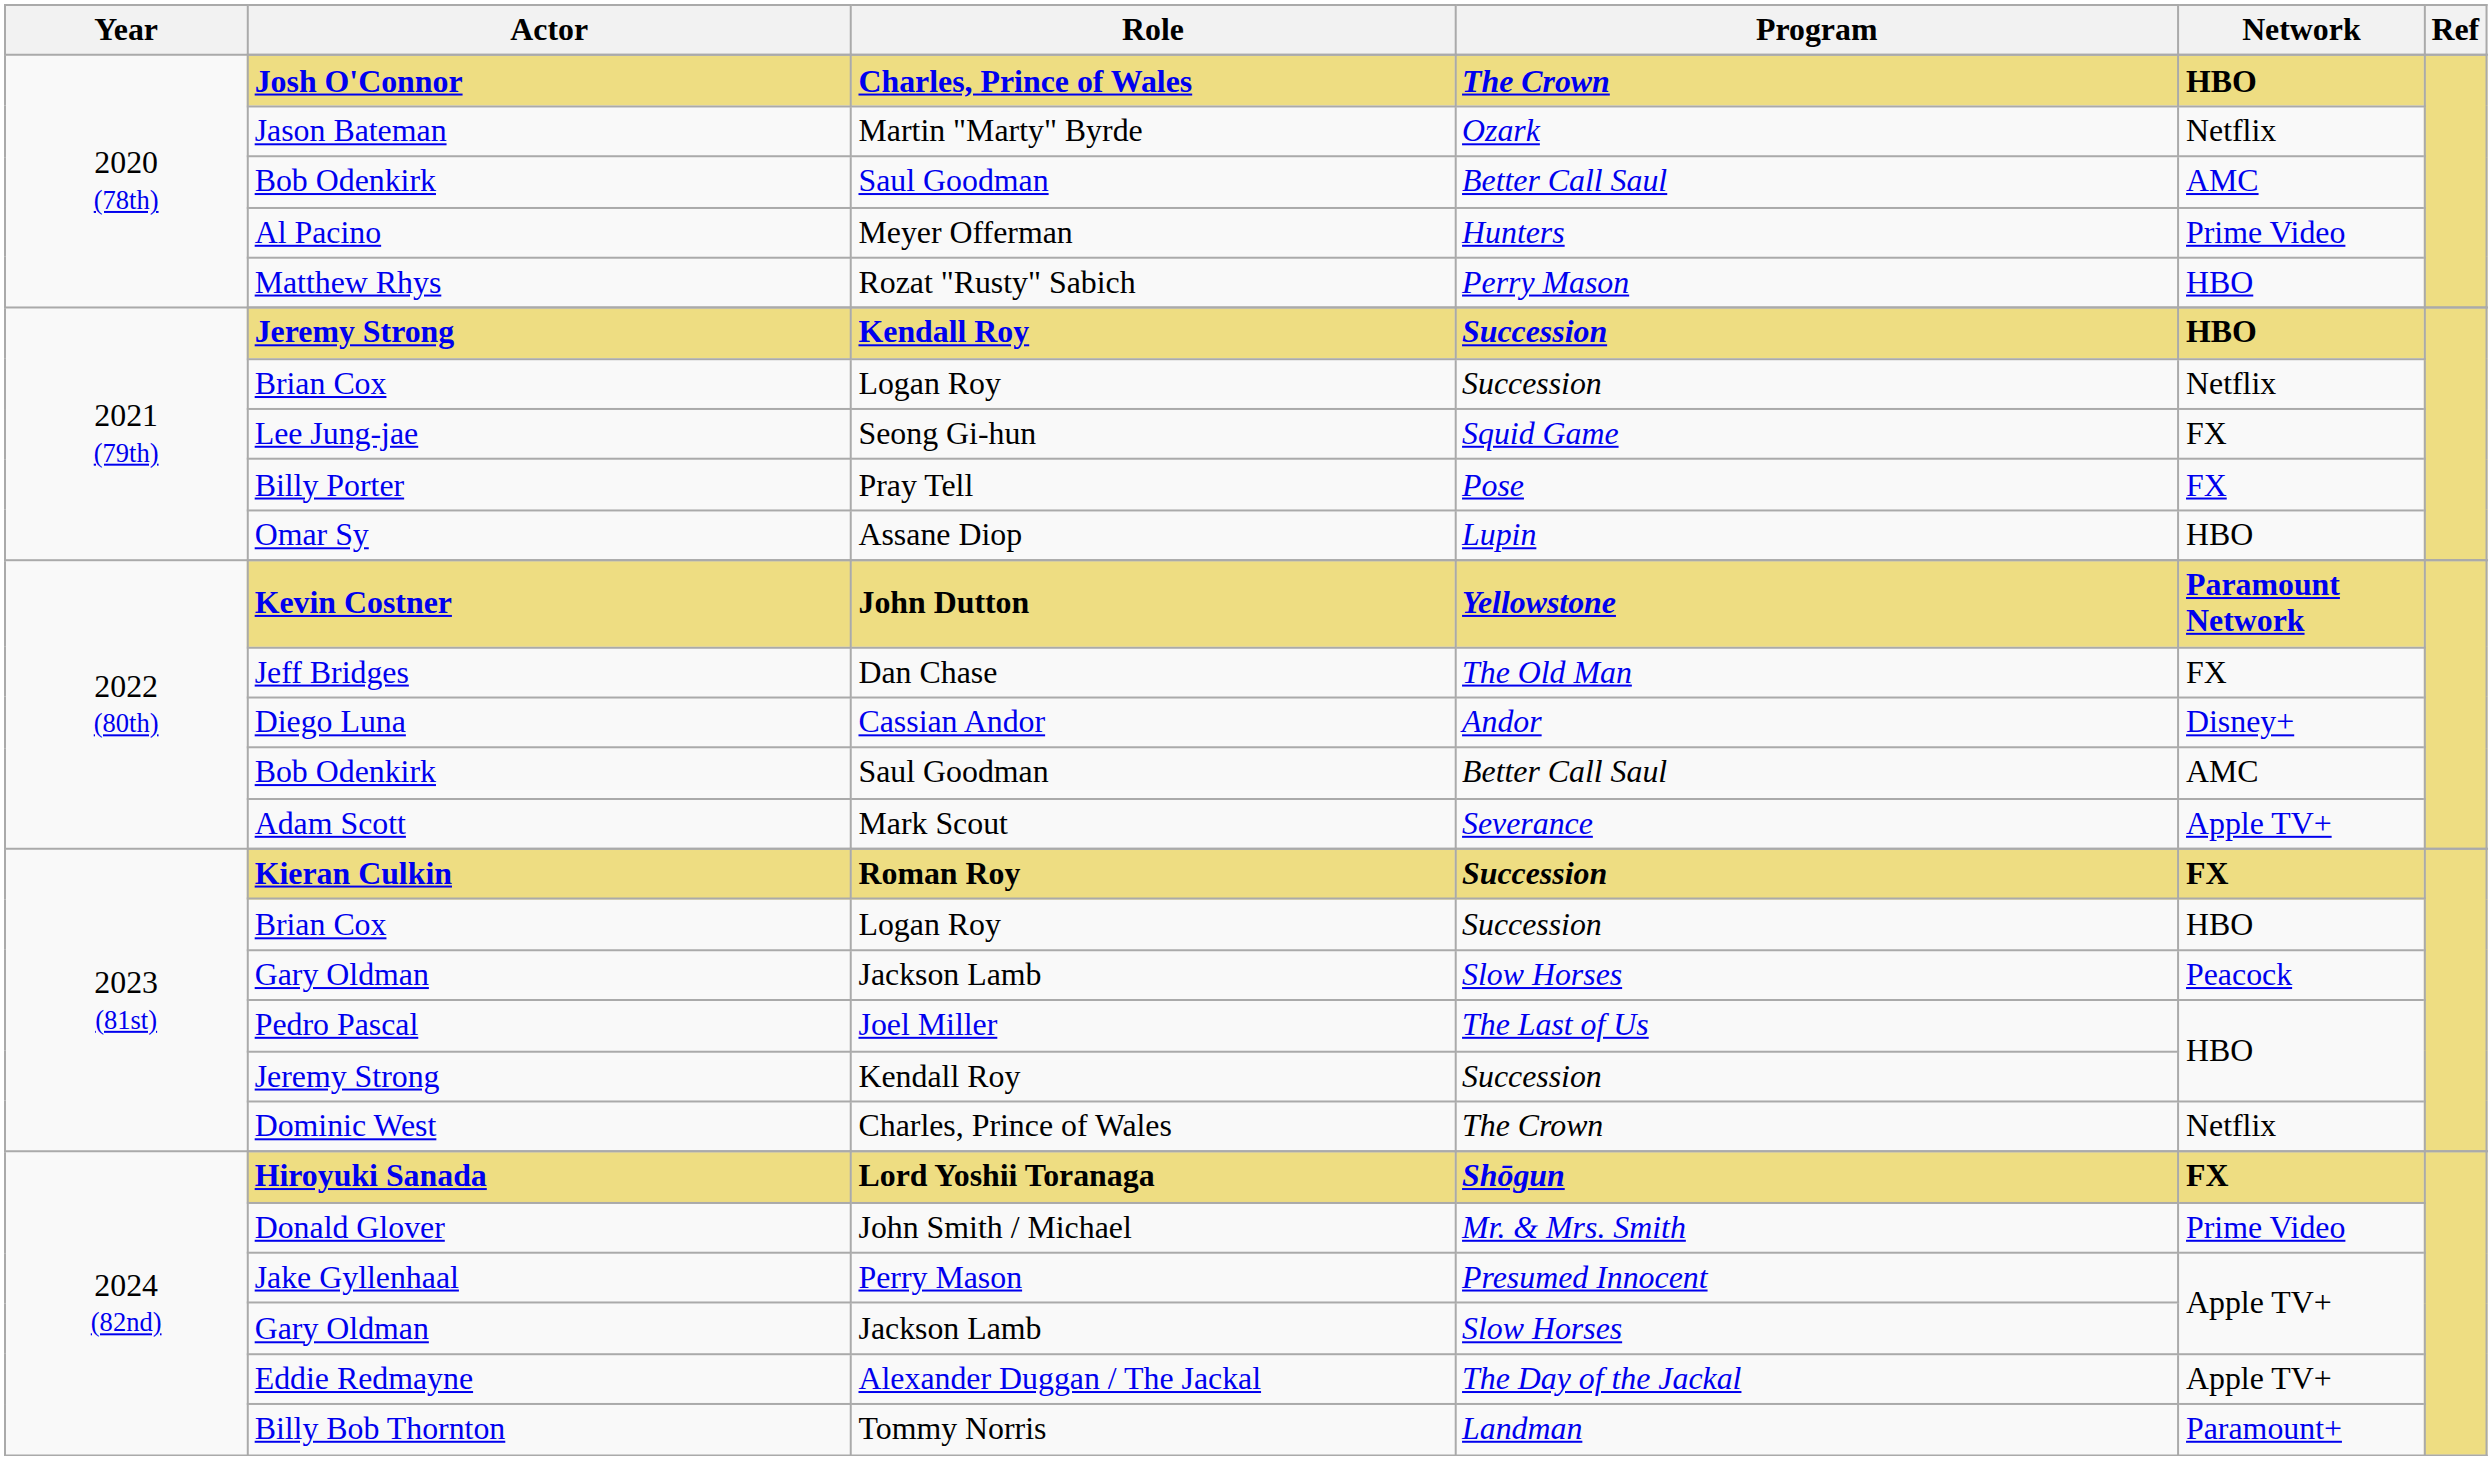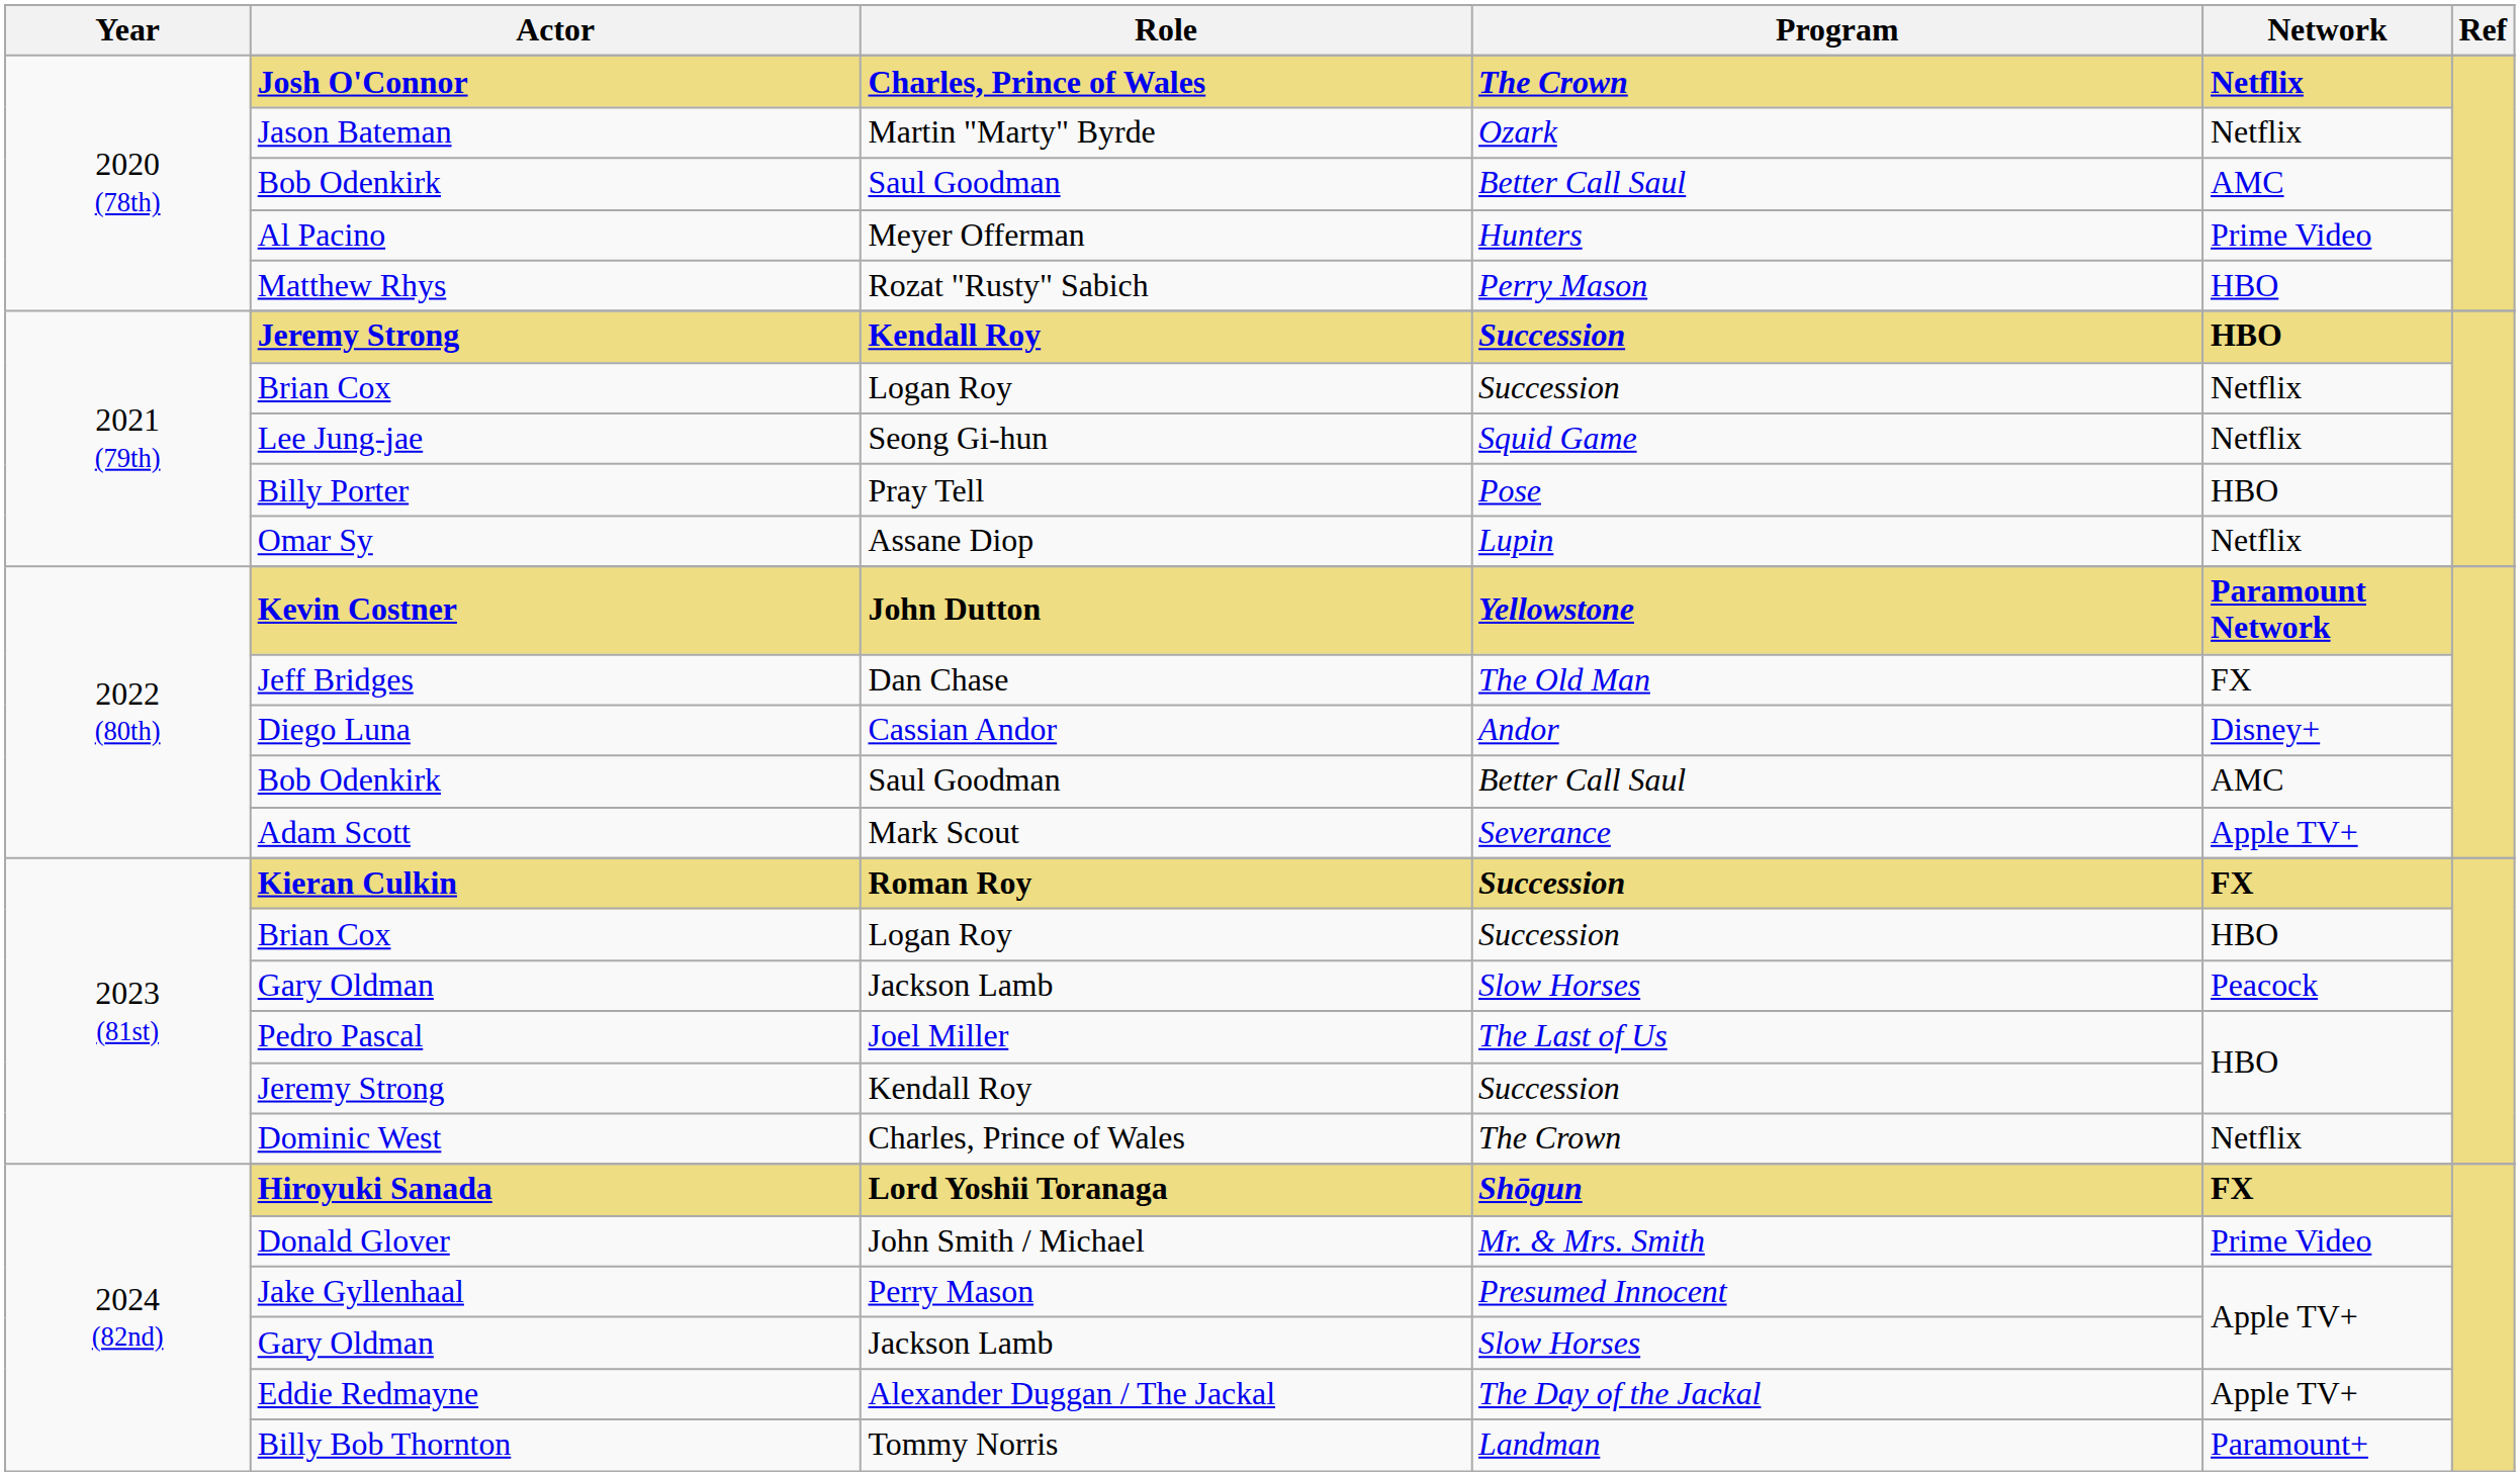 <table class="wikitable">
 <tr>
 <th style="width:10%;">Year</th>
 <th style="width:25%;">Actor</th>
 <th style="width:25%;">Role</th>
 <th style="width:30%;">Program</th>
 <th style="width:10%;">Network</th>
 <th style="width:5%;">Ref</th>
 </tr>
 <tr>
 <td rowspan="6" style="text-align:center;">2020 <br><small><a href='#'>(78th)</a></small></td>
 </tr>
 <tr style="background:#EEDD82;">
 <td><strong><a href='#'>Josh O'Connor</a> </strong></td>
 <td><strong><a href='#'>Charles, Prince of Wales</a></strong></td>
 <td><strong><em><a href='#'>The Crown</a></em></strong></td>
-<td><strong>HBO</strong></td>
+<td><strong><a href='#'>Netflix</a></strong></td>
 <td rowspan="5"></td>
 </tr>
 <tr>
 <td><a href='#'>Jason Bateman</a></td>
 <td>Martin "Marty" Byrde</td>
 <td><em><a href='#'>Ozark</a></em></td>
 <td>Netflix</td>
 </tr>
 <tr>
 <td><a href='#'>Bob Odenkirk</a></td>
 <td><a href='#'>Saul Goodman</a></td>
 <td><em><a href='#'>Better Call Saul</a></em></td>
 <td><a href='#'>AMC</a></td>
 </tr>
 <tr>
 <td><a href='#'>Al Pacino</a></td>
 <td>Meyer Offerman</td>
 <td><em><a href='#'>Hunters</a></em></td>
 <td><a href='#'>Prime Video</a></td>
 </tr>
 <tr>
 <td><a href='#'>Matthew Rhys</a></td>
 <td>Rozat "Rusty" Sabich</td>
 <td><em><a href='#'>Perry Mason</a></em></td>
 <td><a href='#'>HBO</a></td>
 </tr>
 <tr>
 <td rowspan="6" style="text-align:center">2021 <br><small><a href='#'>(79th)</a></small></td>
 </tr>
 <tr style="background:#EEDD82;">
 <td><strong><a href='#'>Jeremy Strong</a> </strong></td>
 <td><strong><a href='#'>Kendall Roy</a></strong></td>
 <td><strong><em><a href='#'>Succession</a></em></strong></td>
 <td><strong>HBO</strong></td>
 <td rowspan="5"></td>
 </tr>
 <tr>
 <td><a href='#'>Brian Cox</a></td>
 <td>Logan Roy</td>
 <td><em>Succession</em></td>
 <td>Netflix</td>
 </tr>
 <tr>
 <td><a href='#'>Lee Jung-jae</a></td>
 <td>Seong Gi-hun</td>
 <td><em><a href='#'>Squid Game</a></em></td>
-<td>FX</td>
+<td>Netflix</td>
 </tr>
 <tr>
 <td><a href='#'>Billy Porter</a></td>
 <td>Pray Tell</td>
 <td><em><a href='#'>Pose</a></em></td>
-<td><a href='#'>FX</a></td>
+<td>HBO</td>
 </tr>
 <tr>
 <td><a href='#'>Omar Sy</a></td>
 <td>Assane Diop</td>
 <td><em><a href='#'>Lupin</a></em></td>
-<td>HBO</td>
+<td>Netflix</td>
 </tr>
 <tr>
 <td rowspan="6" style="text-align:center;">2022 <br><small><a href='#'>(80th)</a></small></td>
 </tr>
 <tr style="background:#EEDD82;">
 <td><strong><a href='#'>Kevin Costner</a> </strong></td>
 <td><strong>John Dutton</strong></td>
 <td><strong><em><a href='#'>Yellowstone</a></em></strong></td>
 <td><strong><a href='#'>Paramount Network</a></strong></td>
 <td rowspan="5"></td>
 </tr>
 <tr>
 <td><a href='#'>Jeff Bridges</a></td>
 <td>Dan Chase</td>
 <td><em><a href='#'>The Old Man</a></em></td>
 <td>FX</td>
 </tr>
 <tr>
 <td><a href='#'>Diego Luna</a></td>
 <td><a href='#'>Cassian Andor</a></td>
 <td><em><a href='#'>Andor</a></em></td>
 <td><a href='#'>Disney+</a></td>
 </tr>
 <tr>
 <td><a href='#'>Bob Odenkirk</a></td>
 <td>Saul Goodman</td>
 <td><em>Better Call Saul</em></td>
 <td>AMC</td>
 </tr>
 <tr>
 <td><a href='#'>Adam Scott</a></td>
 <td>Mark Scout</td>
 <td><em><a href='#'>Severance</a></em></td>
 <td><a href='#'>Apple TV+</a></td>
 </tr>
 <tr>
 <td rowspan="7" style="text-align:center;">2023 <br><small><a href='#'>(81st)</a></small></td>
 </tr>
 <tr style="background:#EEDD82;">
 <td><strong><a href='#'>Kieran Culkin</a> </strong></td>
 <td><strong>Roman Roy</strong></td>
 <td><strong><em>Succession</em></strong></td>
 <td><strong>FX</strong></td>
 <td rowspan="6"></td>
 </tr>
 <tr>
 <td><a href='#'>Brian Cox</a></td>
 <td>Logan Roy</td>
 <td><em>Succession</em></td>
 <td>HBO</td>
 </tr>
 <tr>
 <td><a href='#'>Gary Oldman</a></td>
 <td>Jackson Lamb</td>
 <td><em><a href='#'>Slow Horses</a></em></td>
 <td><a href='#'>Peacock</a></td>
 </tr>
 <tr>
 <td><a href='#'>Pedro Pascal</a></td>
 <td><a href='#'>Joel Miller</a></td>
 <td><em><a href='#'>The Last of Us</a></em></td>
 <td rowspan="2">HBO</td>
 </tr>
 <tr>
 <td><a href='#'>Jeremy Strong</a></td>
 <td>Kendall Roy</td>
 <td><em>Succession</em></td>
 </tr>
 <tr>
 <td><a href='#'>Dominic West</a></td>
 <td>Charles, Prince of Wales</td>
 <td><em>The Crown</em></td>
 <td>Netflix</td>
 </tr>
 <tr>
 <td rowspan="7" style="text-align:center;">2024 <br><small><a href='#'>(82nd)</a></small></td>
 </tr>
 <tr style="background:#EEDD82;">
 <td><strong><a href='#'>Hiroyuki Sanada</a> </strong></td>
 <td><strong>Lord Yoshii Toranaga</strong></td>
 <td><strong><em><a href='#'> Shōgun</a></em></strong></td>
 <td><strong>FX</strong></td>
 <td rowspan="6"></td>
 </tr>
 <tr>
 <td><a href='#'>Donald Glover</a></td>
 <td>John Smith / Michael</td>
 <td><em><a href='#'>Mr. & Mrs. Smith</a></em></td>
 <td><a href='#'>Prime Video</a></td>
 </tr>
 <tr>
 <td><a href='#'>Jake Gyllenhaal</a></td>
 <td><a href='#'>Perry Mason</a></td>
 <td><em><a href='#'>Presumed Innocent</a></em></td>
 <td rowspan="2">Apple TV+</td>
 </tr>
 <tr>
 <td><a href='#'>Gary Oldman</a></td>
 <td>Jackson Lamb</td>
 <td><em><a href='#'>Slow Horses</a></em></td>
 </tr>
 <tr>
 <td><a href='#'>Eddie Redmayne</a></td>
 <td><a href='#'>Alexander Duggan / The Jackal</a></td>
 <td><em><a href='#'>The Day of the Jackal</a></em></td>
 <td>Apple TV+</td>
 </tr>
 <tr>
 <td><a href='#'>Billy Bob Thornton</a></td>
 <td>Tommy Norris</td>
 <td><em><a href='#'>Landman</a></em></td>
 <td><a href='#'>Paramount+</a></td>
 </tr>
 <tr>
 </tr>
 </table>
